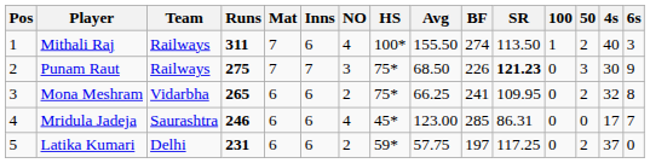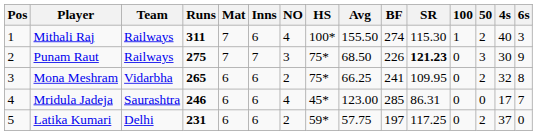 <table class="wikitable">
 <tr>
 <th>Pos</th>
 <th>Player</th>
 <th>Team</th>
 <th>Runs</th>
 <th>Mat</th>
 <th>Inns</th>
 <th>NO</th>
 <th>HS</th>
 <th>Avg</th>
 <th>BF</th>
 <th>SR</th>
 <th>100</th>
 <th>50</th>
 <th>4s</th>
 <th>6s</th>
 </tr>
 <tr>
 <td>1</td>
 <td><a href='#'>Mithali Raj</a></td>
 <td><a href='#'>Railways</a></td>
 <td><strong>311</strong></td>
 <td>7</td>
 <td>6</td>
 <td>4</td>
 <td>100*</td>
 <td>155.50</td>
 <td>274</td>
-<td>113.50</td>
+<td>115.30</td>
 <td>1</td>
 <td>2</td>
 <td>40</td>
 <td>3</td>
 </tr>
 <tr>
 <td>2</td>
 <td><a href='#'>Punam Raut</a></td>
 <td><a href='#'>Railways</a></td>
 <td><strong>275</strong></td>
 <td>7</td>
 <td>7</td>
 <td>3</td>
 <td>75*</td>
 <td>68.50</td>
 <td>226</td>
 <td><strong>121.23</strong></td>
 <td>0</td>
 <td>3</td>
 <td>30</td>
 <td>9</td>
 </tr>
 <tr>
 <td>3</td>
 <td><a href='#'>Mona Meshram</a></td>
 <td><a href='#'>Vidarbha</a></td>
 <td><strong>265</strong></td>
 <td>6</td>
 <td>6</td>
 <td>2</td>
 <td>75*</td>
 <td>66.25</td>
 <td>241</td>
 <td>109.95</td>
 <td>0</td>
 <td>2</td>
 <td>32</td>
 <td>8</td>
 </tr>
 <tr>
 <td>4</td>
 <td><a href='#'>Mridula Jadeja</a></td>
 <td><a href='#'>Saurashtra</a></td>
 <td><strong>246</strong></td>
 <td>6</td>
 <td>6</td>
 <td>4</td>
 <td>45*</td>
 <td>123.00</td>
 <td>285</td>
 <td>86.31</td>
 <td>0</td>
 <td>0</td>
 <td>17</td>
 <td>7</td>
 </tr>
 <tr>
 <td>5</td>
 <td><a href='#'>Latika Kumari</a></td>
 <td><a href='#'>Delhi</a></td>
 <td><strong>231</strong></td>
 <td>6</td>
 <td>6</td>
 <td>2</td>
 <td>59*</td>
 <td>57.75</td>
 <td>197</td>
 <td>117.25</td>
 <td>0</td>
 <td>2</td>
 <td>37</td>
 <td>0</td>
 </tr>
 </table>
